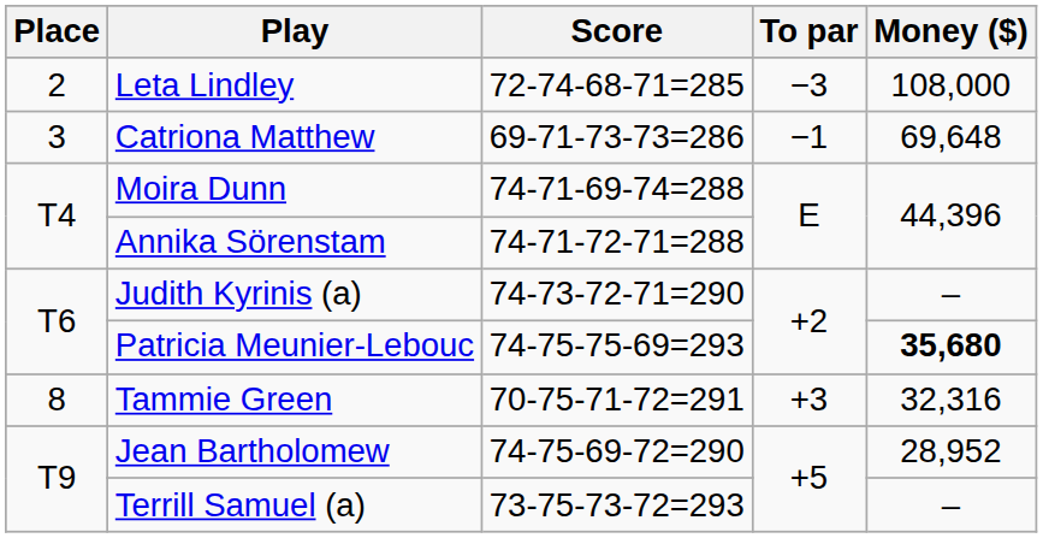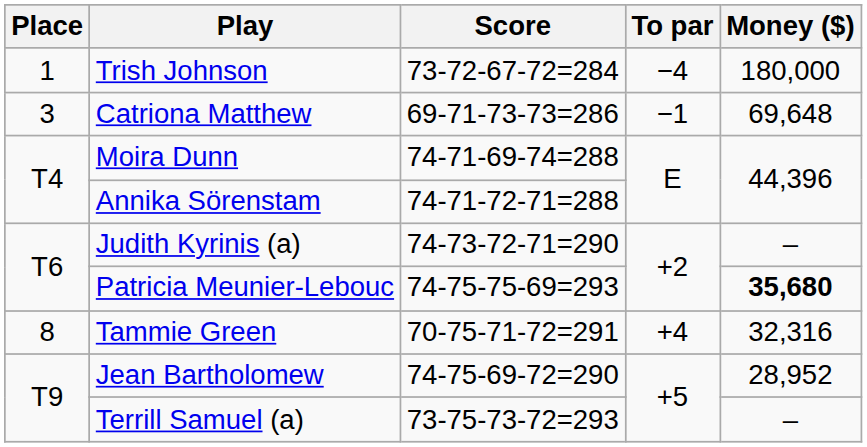 <table class="wikitable">
 <tr>
 <th>Place</th>
 <th>Play</th>
 <th>Score</th>
 <th>To par</th>
 <th>Money <strong>($)</strong></th>
 </tr>
 <tr>
-<td align=center>2</td>
-<td> <a href='#'>Leta Lindley</a></td>
-<td align=center>72-74-68-71=285</td>
-<td align=center>−3</td>
-<td align=center>108,000</td>
+<td align=center>1</td>
+<td> <a href='#'>Trish Johnson</a></td>
+<td align=center>73-72-67-72=284</td>
+<td align=center>−4</td>
+<td align=center>180,000</td>
 </tr>
 <tr>
 <td align=center>3</td>
 <td> <a href='#'>Catriona Matthew</a></td>
 <td align=center>69-71-73-73=286</td>
 <td align=center>−1</td>
 <td align=center>69,648</td>
 </tr>
 <tr>
 <td rowspan=2 align=center>T4</td>
 <td> <a href='#'>Moira Dunn</a></td>
 <td align=center>74-71-69-74=288</td>
 <td rowspan=2 align=center>E</td>
 <td rowspan=2 align=center>44,396</td>
 </tr>
 <tr>
 <td> <a href='#'>Annika Sörenstam</a></td>
 <td align=center>74-71-72-71=288</td>
 </tr>
 <tr>
 <td rowspan=2 align=center>T6</td>
 <td> <a href='#'>Judith Kyrinis</a> (a)</td>
 <td align=center>74-73-72-71=290</td>
 <td rowspan=2 align=center>+2</td>
 <td align=center>–</td>
 </tr>
 <tr>
 <td> <a href='#'>Patricia Meunier-Lebouc</a></td>
 <td align=center>74-75-75-69=293</td>
 <td align=center><strong>35,680</strong></td>
 </tr>
 <tr>
 <td align=center>8</td>
 <td> <a href='#'>Tammie Green</a></td>
 <td align=center>70-75-71-72=291</td>
-<td align=center>+3</td>
+<td align=center>+4</td>
 <td align=center>32,316</td>
 </tr>
 <tr>
 <td rowspan=2 align=center>T9</td>
 <td> <a href='#'>Jean Bartholomew</a></td>
 <td align=center>74-75-69-72=290</td>
 <td rowspan=2 align=center>+5</td>
 <td align=center>28,952</td>
 </tr>
 <tr>
 <td> <a href='#'>Terrill Samuel</a> (a)</td>
 <td align=center>73-75-73-72=293</td>
 <td align=center>–</td>
 </tr>
 </table>
